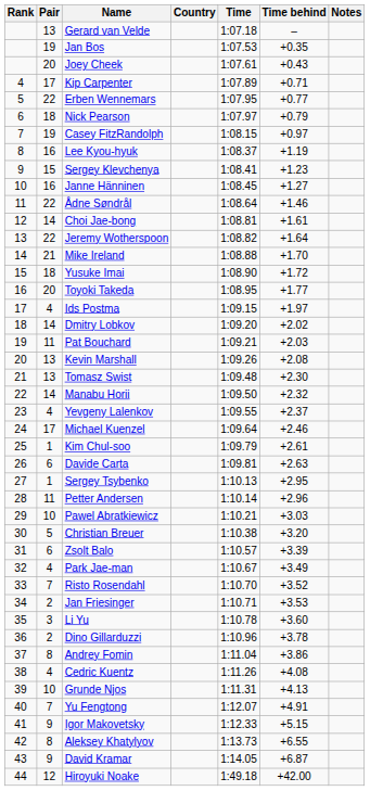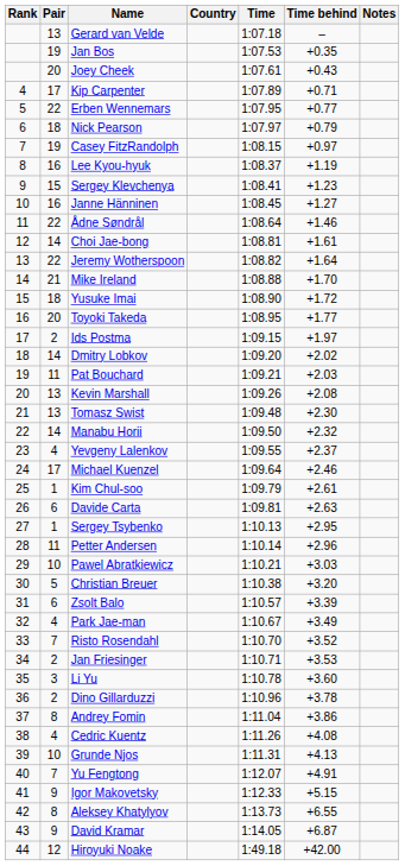 <table class="wikitable sortable" style="text-align:center">
 <tr>
 <th>Rank</th>
 <th>Pair</th>
 <th>Name</th>
 <th>Country</th>
 <th>Time</th>
 <th>Time behind</th>
 <th>Notes</th>
 </tr>
 <tr>
 <td></td>
 <td>13</td>
 <td align="left"><a href='#'>Gerard van Velde</a></td>
 <td align="left"></td>
 <td>1:07.18</td>
 <td>–</td>
 <td></td>
 </tr>
 <tr>
 <td></td>
 <td>19</td>
 <td align="left"><a href='#'>Jan Bos</a></td>
 <td align="left"></td>
 <td>1:07.53</td>
 <td>+0.35</td>
 <td></td>
 </tr>
 <tr>
 <td></td>
 <td>20</td>
 <td align="left"><a href='#'>Joey Cheek</a></td>
 <td align="left"></td>
 <td>1:07.61</td>
 <td>+0.43</td>
 <td></td>
 </tr>
 <tr>
 <td>4</td>
 <td>17</td>
 <td align="left"><a href='#'>Kip Carpenter</a></td>
 <td align="left"></td>
 <td>1:07.89</td>
 <td>+0.71</td>
 <td></td>
 </tr>
 <tr>
 <td>5</td>
 <td>22</td>
 <td align="left"><a href='#'>Erben Wennemars</a></td>
 <td align="left"></td>
 <td>1:07.95</td>
 <td>+0.77</td>
 <td></td>
 </tr>
 <tr>
 <td>6</td>
 <td>18</td>
 <td align="left"><a href='#'>Nick Pearson</a></td>
 <td align="left"></td>
 <td>1:07.97</td>
 <td>+0.79</td>
 <td></td>
 </tr>
 <tr>
 <td>7</td>
 <td>19</td>
 <td align="left"><a href='#'>Casey FitzRandolph</a></td>
 <td align="left"></td>
 <td>1:08.15</td>
 <td>+0.97</td>
 <td></td>
 </tr>
 <tr>
 <td>8</td>
 <td>16</td>
 <td align="left"><a href='#'>Lee Kyou-hyuk</a></td>
 <td align="left"></td>
 <td>1:08.37</td>
 <td>+1.19</td>
 <td></td>
 </tr>
 <tr>
 <td>9</td>
 <td>15</td>
 <td align="left"><a href='#'>Sergey Klevchenya</a></td>
 <td align="left"></td>
 <td>1:08.41</td>
 <td>+1.23</td>
 <td></td>
 </tr>
 <tr>
 <td>10</td>
 <td>16</td>
 <td align="left"><a href='#'>Janne Hänninen</a></td>
 <td align="left"></td>
 <td>1:08.45</td>
 <td>+1.27</td>
 <td></td>
 </tr>
 <tr>
 <td>11</td>
 <td>22</td>
 <td align="left"><a href='#'>Ådne Søndrål</a></td>
 <td align="left"></td>
 <td>1:08.64</td>
 <td>+1.46</td>
 <td></td>
 </tr>
 <tr>
 <td>12</td>
 <td>14</td>
 <td align="left"><a href='#'>Choi Jae-bong</a></td>
 <td align="left"></td>
 <td>1:08.81</td>
 <td>+1.61</td>
 <td></td>
 </tr>
 <tr>
 <td>13</td>
 <td>22</td>
 <td align="left"><a href='#'>Jeremy Wotherspoon</a></td>
 <td align="left"></td>
 <td>1:08.82</td>
 <td>+1.64</td>
 <td></td>
 </tr>
 <tr>
 <td>14</td>
 <td>21</td>
 <td align="left"><a href='#'>Mike Ireland</a></td>
 <td align="left"></td>
 <td>1:08.88</td>
 <td>+1.70</td>
 <td></td>
 </tr>
 <tr>
 <td>15</td>
 <td>18</td>
 <td align="left"><a href='#'>Yusuke Imai</a></td>
 <td align="left"></td>
 <td>1:08.90</td>
 <td>+1.72</td>
 <td></td>
 </tr>
 <tr>
 <td>16</td>
 <td>20</td>
 <td align="left"><a href='#'>Toyoki Takeda</a></td>
 <td align="left"></td>
 <td>1:08.95</td>
 <td>+1.77</td>
 <td></td>
 </tr>
 <tr>
 <td>17</td>
-<td>4</td>
+<td>2</td>
 <td align="left"><a href='#'>Ids Postma</a></td>
 <td align="left"></td>
 <td>1:09.15</td>
 <td>+1.97</td>
 <td></td>
 </tr>
 <tr>
 <td>18</td>
 <td>14</td>
 <td align="left"><a href='#'>Dmitry Lobkov</a></td>
 <td align="left"></td>
 <td>1:09.20</td>
 <td>+2.02</td>
 <td></td>
 </tr>
 <tr>
 <td>19</td>
 <td>11</td>
 <td align="left"><a href='#'>Pat Bouchard</a></td>
 <td align="left"></td>
 <td>1:09.21</td>
 <td>+2.03</td>
 <td></td>
 </tr>
 <tr>
 <td>20</td>
 <td>13</td>
 <td align="left"><a href='#'>Kevin Marshall</a></td>
 <td align="left"></td>
 <td>1:09.26</td>
 <td>+2.08</td>
 <td></td>
 </tr>
 <tr>
 <td>21</td>
 <td>13</td>
 <td align="left"><a href='#'>Tomasz Swist</a></td>
 <td align="left"></td>
 <td>1:09.48</td>
 <td>+2.30</td>
 <td></td>
 </tr>
 <tr>
 <td>22</td>
 <td>14</td>
 <td align="left"><a href='#'>Manabu Horii</a></td>
 <td align="left"></td>
 <td>1:09.50</td>
 <td>+2.32</td>
 <td></td>
 </tr>
 <tr>
 <td>23</td>
 <td>4</td>
 <td align="left"><a href='#'>Yevgeny Lalenkov</a></td>
 <td align="left"></td>
 <td>1:09.55</td>
 <td>+2.37</td>
 <td></td>
 </tr>
 <tr>
 <td>24</td>
 <td>17</td>
 <td align="left"><a href='#'>Michael Kuenzel</a></td>
 <td align="left"></td>
 <td>1:09.64</td>
 <td>+2.46</td>
 <td></td>
 </tr>
 <tr>
 <td>25</td>
 <td>1</td>
 <td align="left"><a href='#'>Kim Chul-soo</a></td>
 <td align="left"></td>
 <td>1:09.79</td>
 <td>+2.61</td>
 <td></td>
 </tr>
 <tr>
 <td>26</td>
 <td>6</td>
 <td align="left"><a href='#'>Davide Carta</a></td>
 <td align="left"></td>
 <td>1:09.81</td>
 <td>+2.63</td>
 <td></td>
 </tr>
 <tr>
 <td>27</td>
 <td>1</td>
 <td align="left"><a href='#'>Sergey Tsybenko</a></td>
 <td align="left"></td>
 <td>1:10.13</td>
 <td>+2.95</td>
 <td></td>
 </tr>
 <tr>
 <td>28</td>
 <td>11</td>
 <td align="left"><a href='#'>Petter Andersen</a></td>
 <td align="left"></td>
 <td>1:10.14</td>
 <td>+2.96</td>
 <td></td>
 </tr>
 <tr>
 <td>29</td>
 <td>10</td>
 <td align="left"><a href='#'>Pawel Abratkiewicz</a></td>
 <td align="left"></td>
 <td>1:10.21</td>
 <td>+3.03</td>
 <td></td>
 </tr>
 <tr>
 <td>30</td>
 <td>5</td>
 <td align="left"><a href='#'>Christian Breuer</a></td>
 <td align="left"></td>
 <td>1:10.38</td>
 <td>+3.20</td>
 <td></td>
 </tr>
 <tr>
 <td>31</td>
 <td>6</td>
 <td align="left"><a href='#'>Zsolt Balo</a></td>
 <td align="left"></td>
 <td>1:10.57</td>
 <td>+3.39</td>
 <td></td>
 </tr>
 <tr>
 <td>32</td>
 <td>4</td>
 <td align="left"><a href='#'>Park Jae-man</a></td>
 <td align="left"></td>
 <td>1:10.67</td>
 <td>+3.49</td>
 <td></td>
 </tr>
 <tr>
 <td>33</td>
 <td>7</td>
 <td align="left"><a href='#'>Risto Rosendahl</a></td>
 <td align="left"></td>
 <td>1:10.70</td>
 <td>+3.52</td>
 <td></td>
 </tr>
 <tr>
 <td>34</td>
 <td>2</td>
 <td align="left"><a href='#'>Jan Friesinger</a></td>
 <td align="left"></td>
 <td>1:10.71</td>
 <td>+3.53</td>
 <td></td>
 </tr>
 <tr>
 <td>35</td>
 <td>3</td>
 <td align="left"><a href='#'>Li Yu</a></td>
 <td align="left"></td>
 <td>1:10.78</td>
 <td>+3.60</td>
 <td></td>
 </tr>
 <tr>
 <td>36</td>
 <td>2</td>
 <td align="left"><a href='#'>Dino Gillarduzzi</a></td>
 <td align="left"></td>
 <td>1:10.96</td>
 <td>+3.78</td>
 <td></td>
 </tr>
 <tr>
 <td>37</td>
 <td>8</td>
 <td align="left"><a href='#'>Andrey Fomin</a></td>
 <td align="left"></td>
 <td>1:11.04</td>
 <td>+3.86</td>
 <td></td>
 </tr>
 <tr>
 <td>38</td>
 <td>4</td>
 <td align="left"><a href='#'>Cedric Kuentz</a></td>
 <td align="left"></td>
 <td>1:11.26</td>
 <td>+4.08</td>
 <td></td>
 </tr>
 <tr>
 <td>39</td>
 <td>10</td>
 <td align="left"><a href='#'>Grunde Njos</a></td>
 <td align="left"></td>
 <td>1:11.31</td>
 <td>+4.13</td>
 <td></td>
 </tr>
 <tr>
 <td>40</td>
 <td>7</td>
 <td align="left"><a href='#'>Yu Fengtong</a></td>
 <td align="left"></td>
 <td>1:12.07</td>
 <td>+4.91</td>
 <td></td>
 </tr>
 <tr>
 <td>41</td>
 <td>9</td>
 <td align="left"><a href='#'>Igor Makovetsky</a></td>
 <td align="left"></td>
 <td>1:12.33</td>
 <td>+5.15</td>
 <td></td>
 </tr>
 <tr>
 <td>42</td>
 <td>8</td>
 <td align="left"><a href='#'>Aleksey Khatylyov</a></td>
 <td align="left"></td>
 <td>1:13.73</td>
 <td>+6.55</td>
 <td></td>
 </tr>
 <tr>
 <td>43</td>
 <td>9</td>
 <td align="left"><a href='#'>David Kramar</a></td>
 <td align="left"></td>
 <td>1:14.05</td>
 <td>+6.87</td>
 <td></td>
 </tr>
 <tr>
 <td>44</td>
 <td>12</td>
 <td align="left"><a href='#'>Hiroyuki Noake</a></td>
 <td align="left"></td>
 <td>1:49.18</td>
 <td>+42.00</td>
 <td></td>
 </tr>
 </table>
